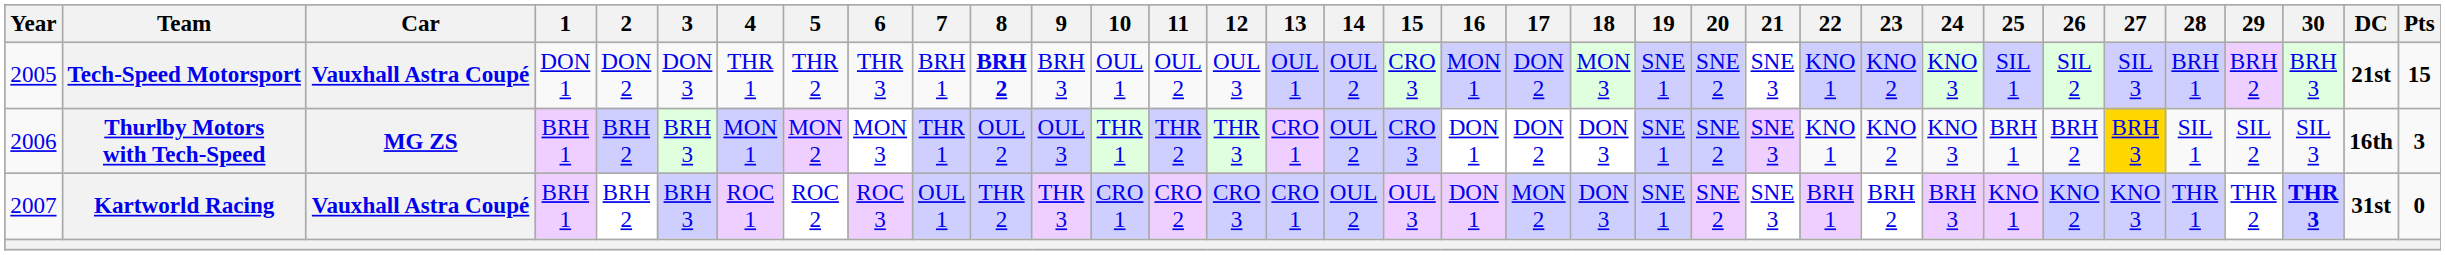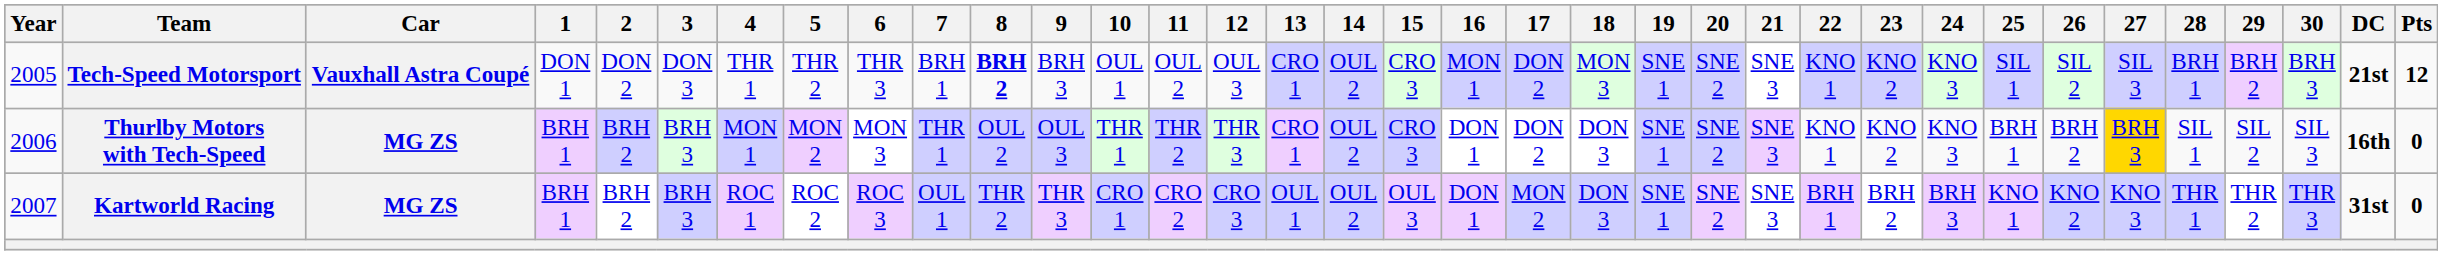 <table class="wikitable" style="text-align:center; font-size:85%">
 <tr>
 <th>Year</th>
 <th>Team</th>
 <th>Car</th>
 <th>1</th>
 <th>2</th>
 <th>3</th>
 <th>4</th>
 <th>5</th>
 <th>6</th>
 <th>7</th>
 <th>8</th>
 <th>9</th>
 <th>10</th>
 <th>11</th>
 <th>12</th>
 <th>13</th>
 <th>14</th>
 <th>15</th>
 <th>16</th>
 <th>17</th>
 <th>18</th>
 <th>19</th>
 <th>20</th>
 <th>21</th>
 <th>22</th>
 <th>23</th>
 <th>24</th>
 <th>25</th>
 <th>26</th>
 <th>27</th>
 <th>28</th>
 <th>29</th>
 <th>30</th>
 <th>DC</th>
 <th>Pts</th>
 </tr>
 <tr>
 <td><a href='#'>2005</a></td>
 <th nowrap><a href='#'>Tech-Speed Motorsport</a></th>
 <th nowrap><a href='#'>Vauxhall Astra Coupé</a></th>
 <td><a href='#'>DON<br>1</a><br></td>
 <td><a href='#'>DON<br>2</a><br></td>
 <td><a href='#'>DON<br>3</a><br></td>
 <td><a href='#'>THR<br>1</a><br></td>
 <td><a href='#'>THR<br>2</a><br></td>
 <td><a href='#'>THR<br>3</a><br></td>
 <td><a href='#'>BRH<br>1</a><br></td>
 <td><strong><a href='#'>BRH<br>2</a><br></strong></td>
 <td><a href='#'>BRH<br>3</a><br></td>
 <td><a href='#'>OUL<br>1</a><br></td>
 <td><a href='#'>OUL<br>2</a><br></td>
 <td><a href='#'>OUL<br>3</a><br></td>
-<td style="background:#CFCFFF;"><a href='#'>OUL<br>1</a><br></td>
+<td style="background:#CFCFFF;"><a href='#'>CRO<br>1</a><br></td>
 <td style="background:#CFCFFF;"><a href='#'>OUL<br>2</a><br></td>
 <td style="background:#DFFFDF;"><a href='#'>CRO<br>3</a><br></td>
 <td style="background:#CFCFFF;"><a href='#'>MON<br>1</a><br></td>
 <td style="background:#CFCFFF;"><a href='#'>DON<br>2</a><br></td>
 <td style="background:#DFFFDF;"><a href='#'>MON<br>3</a><br></td>
 <td style="background:#CFCFFF;"><a href='#'>SNE<br>1</a><br></td>
 <td style="background:#CFCFFF;"><a href='#'>SNE<br>2</a><br></td>
 <td style="background:#FFFFFF;"><a href='#'>SNE<br>3</a><br></td>
 <td style="background:#CFCFFF;"><a href='#'>KNO<br>1</a><br></td>
 <td style="background:#CFCFFF;"><a href='#'>KNO<br>2</a><br></td>
 <td style="background:#DFFFDF;"><a href='#'>KNO<br>3</a><br></td>
 <td style="background:#CFCFFF;"><a href='#'>SIL<br>1</a><br></td>
 <td style="background:#DFFFDF;"><a href='#'>SIL<br>2</a><br></td>
 <td style="background:#CFCFFF;"><a href='#'>SIL<br>3</a><br></td>
 <td style="background:#CFCFFF;"><a href='#'>BRH<br>1</a><br></td>
 <td style="background:#EFCFFF;"><a href='#'>BRH<br>2</a><br></td>
 <td style="background:#DFFFDF;"><a href='#'>BRH<br>3</a><br></td>
 <td><strong>21st</strong></td>
-<td><strong>15</strong></td>
+<td><strong>12</strong></td>
 </tr>
 <tr>
 <td><a href='#'>2006</a></td>
 <th nowrap><a href='#'>Thurlby Motors<br>with Tech-Speed</a></th>
 <th nowrap><a href='#'>MG ZS</a></th>
 <td style="background:#EFCFFF;"><a href='#'>BRH<br>1</a><br></td>
 <td style="background:#CFCFFF;"><a href='#'>BRH<br>2</a><br></td>
 <td style="background:#DFFFDF;"><a href='#'>BRH<br>3</a><br></td>
 <td style="background:#CFCFFF;"><a href='#'>MON<br>1</a><br></td>
 <td style="background:#EFCFFF;"><a href='#'>MON<br>2</a><br></td>
 <td style="background:#FFFFFF;"><a href='#'>MON<br>3</a><br></td>
 <td style="background:#CFCFFF;"><a href='#'>THR<br>1</a><br></td>
 <td style="background:#CFCFFF;"><a href='#'>OUL<br>2</a><br></td>
 <td style="background:#CFCFFF;"><a href='#'>OUL<br>3</a><br></td>
 <td style="background:#DFFFDF;"><a href='#'>THR<br>1</a><br></td>
 <td style="background:#CFCFFF;"><a href='#'>THR<br>2</a><br></td>
 <td style="background:#DFFFDF;"><a href='#'>THR<br>3</a><br></td>
 <td style="background:#EFCFFF;"><a href='#'>CRO<br>1</a><br></td>
 <td style="background:#CFCFFF;"><a href='#'>OUL<br>2</a><br></td>
 <td style="background:#CFCFFF;"><a href='#'>CRO<br>3</a><br></td>
 <td style="background:#FFFFFF;"><a href='#'>DON<br>1</a><br></td>
 <td style="background:#FFFFFF;"><a href='#'>DON<br>2</a><br></td>
 <td style="background:#FFFFFF;"><a href='#'>DON<br>3</a><br></td>
 <td style="background:#CFCFFF;"><a href='#'>SNE<br>1</a><br></td>
 <td style="background:#CFCFFF;"><a href='#'>SNE<br>2</a><br></td>
 <td style="background:#EFCFFF;"><a href='#'>SNE<br>3</a><br></td>
 <td><a href='#'>KNO<br>1</a><br></td>
 <td><a href='#'>KNO<br>2</a><br></td>
 <td><a href='#'>KNO<br>3</a><br></td>
 <td><a href='#'>BRH<br>1</a><br></td>
 <td><a href='#'>BRH<br>2</a><br></td>
 <td style="background: gold;"><a href='#'>BRH<br>3</a><br></td>
 <td><a href='#'>SIL<br>1</a><br></td>
 <td><a href='#'>SIL<br>2</a><br></td>
 <td><a href='#'>SIL<br>3</a><br></td>
 <td><strong>16th</strong></td>
-<td><strong>3</strong></td>
+<td><strong>0</strong></td>
 </tr>
 <tr>
 <td><a href='#'>2007</a></td>
 <th nowrap><a href='#'>Kartworld Racing</a></th>
-<th nowrap><a href='#'>Vauxhall Astra Coupé</a></th>
+<th nowrap><a href='#'>MG ZS</a></th>
 <td style="background:#EFCFFF;"><a href='#'>BRH<br>1</a><br></td>
 <td style="background:#FFFFFF;"><a href='#'>BRH<br>2</a><br></td>
 <td style="background:#CFCFFF;"><a href='#'>BRH<br>3</a><br></td>
 <td style="background:#EFCFFF;"><a href='#'>ROC<br>1</a><br></td>
 <td style="background:#FFFFFF;"><a href='#'>ROC<br>2</a><br></td>
 <td style="background:#EFCFFF;"><a href='#'>ROC<br>3</a><br></td>
 <td style="background:#CFCFFF;"><a href='#'>OUL<br>1</a><br></td>
 <td style="background:#CFCFFF;"><a href='#'>THR<br>2</a><br></td>
 <td style="background:#EFCFFF;"><a href='#'>THR<br>3</a><br></td>
 <td style="background:#CFCFFF;"><a href='#'>CRO<br>1</a><br></td>
 <td style="background:#EFCFFF;"><a href='#'>CRO<br>2</a><br></td>
 <td style="background:#CFCFFF;"><a href='#'>CRO<br>3</a><br></td>
-<td style="background:#CFCFFF;"><a href='#'>CRO<br>1</a><br></td>
+<td style="background:#CFCFFF;"><a href='#'>OUL<br>1</a><br></td>
 <td style="background:#CFCFFF;"><a href='#'>OUL<br>2</a><br></td>
 <td style="background:#EFCFFF;"><a href='#'>OUL<br>3</a><br></td>
 <td style="background:#EFCFFF;"><a href='#'>DON<br>1</a><br></td>
 <td style="background:#CFCFFF;"><a href='#'>MON<br>2</a><br></td>
 <td style="background:#CFCFFF;"><a href='#'>DON<br>3</a><br></td>
 <td style="background:#CFCFFF;"><a href='#'>SNE<br>1</a><br></td>
 <td style="background:#EFCFFF;"><a href='#'>SNE<br>2</a><br></td>
 <td style="background:#FFFFFF;"><a href='#'>SNE<br>3</a><br></td>
 <td style="background:#EFCFFF;"><a href='#'>BRH<br>1</a><br></td>
 <td style="background:#FFFFFF;"><a href='#'>BRH<br>2</a><br></td>
 <td style="background:#EFCFFF;"><a href='#'>BRH<br>3</a><br></td>
 <td style="background:#EFCFFF;"><a href='#'>KNO<br>1</a><br></td>
 <td style="background:#CFCFFF;"><a href='#'>KNO<br>2</a><br></td>
 <td style="background:#CFCFFF;"><a href='#'>KNO<br>3</a><br></td>
 <td style="background:#CFCFFF;"><a href='#'>THR<br>1</a><br></td>
 <td style="background:#FFFFFF;"><a href='#'>THR<br>2</a><br></td>
-<td style="background:#CFCFFF;"><strong><a href='#'>THR<br>3</a><br></strong></td>
+<td style="background:#CFCFFF;"><a href='#'>THR<br>3</a><br></td>
 <td><strong>31st</strong></td>
 <td><strong>0</strong></td>
 </tr>
 <tr>
 <th colspan="35"></th>
 </tr>
 </table>
